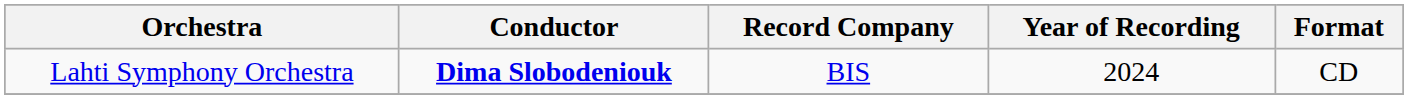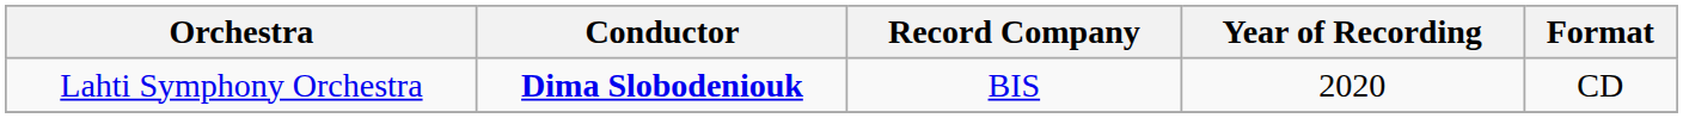 <table class="wikitable" width="800px">
 <tr>
 <th align="center">Orchestra</th>
 <th align="center">Conductor</th>
 <th align="center">Record Company</th>
 <th align="center">Year of Recording</th>
 <th align="center">Format</th>
 </tr>
 <tr>
 <td align="center"><a href='#'>Lahti Symphony Orchestra</a></td>
 <td align="center"><strong><a href='#'>Dima Slobodeniouk</a></strong></td>
 <td align="center"><a href='#'>BIS</a></td>
-<td align="center">2024</td>
+<td align="center">2020</td>
 <td align="center">CD</td>
 </tr>
 <tr>
 </tr>
 </table>
